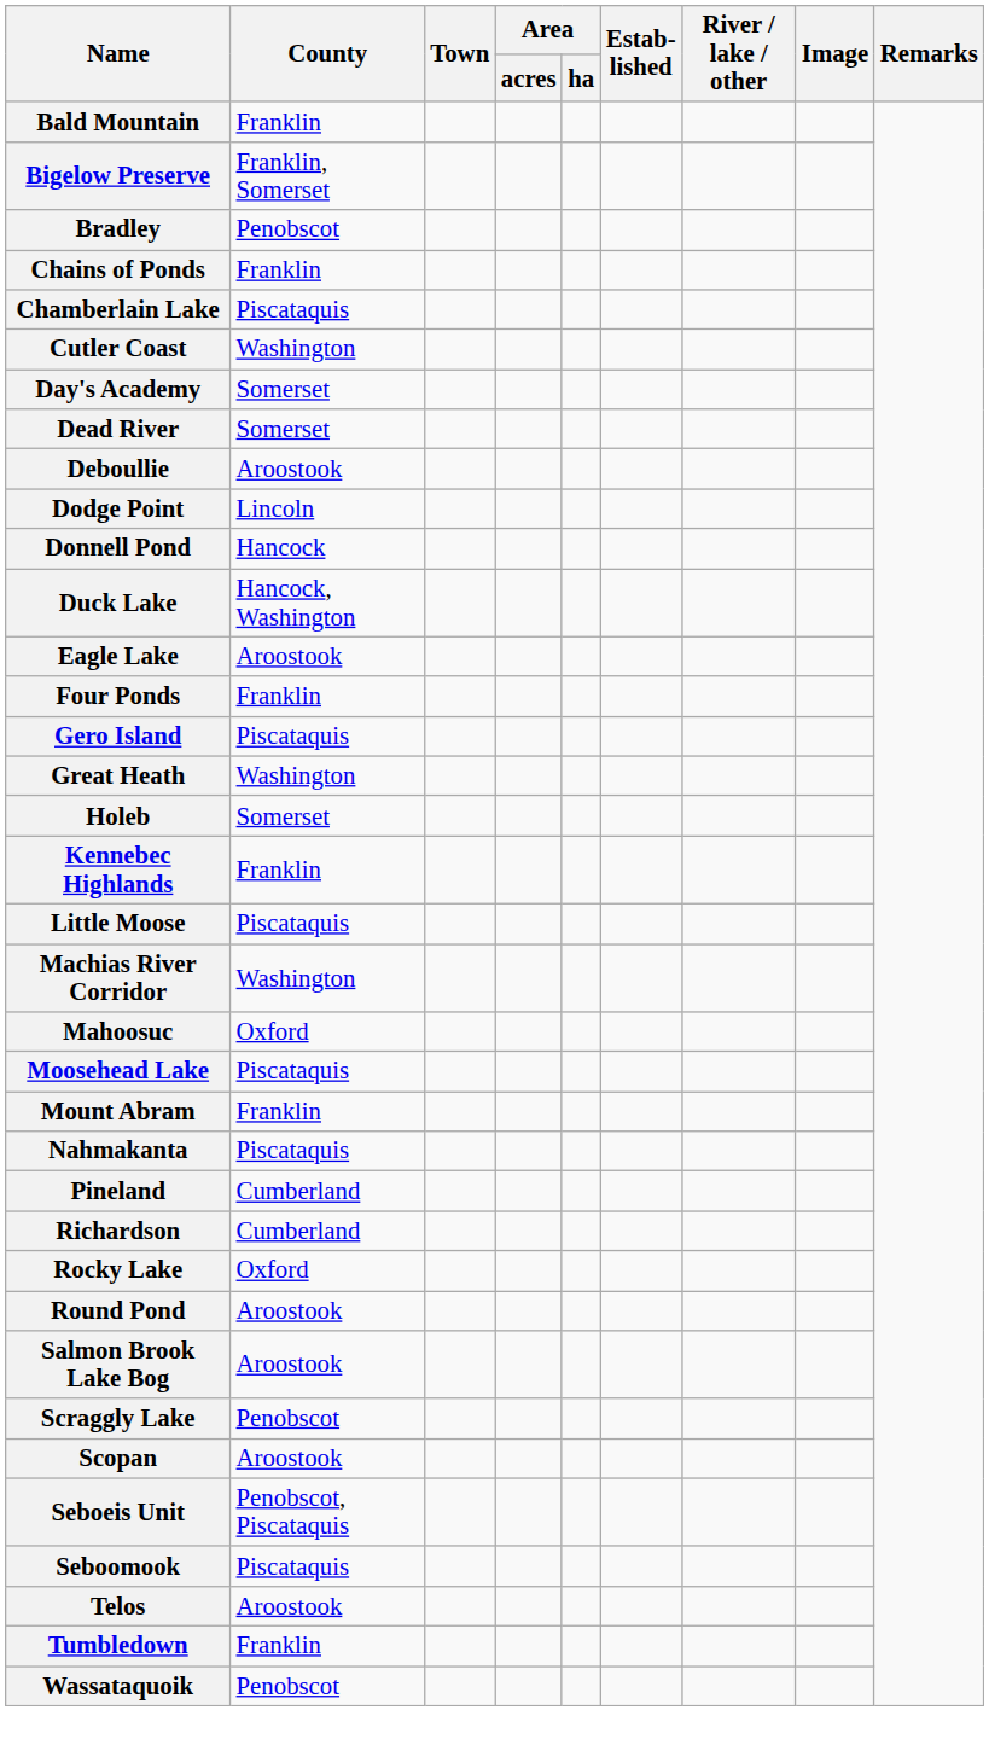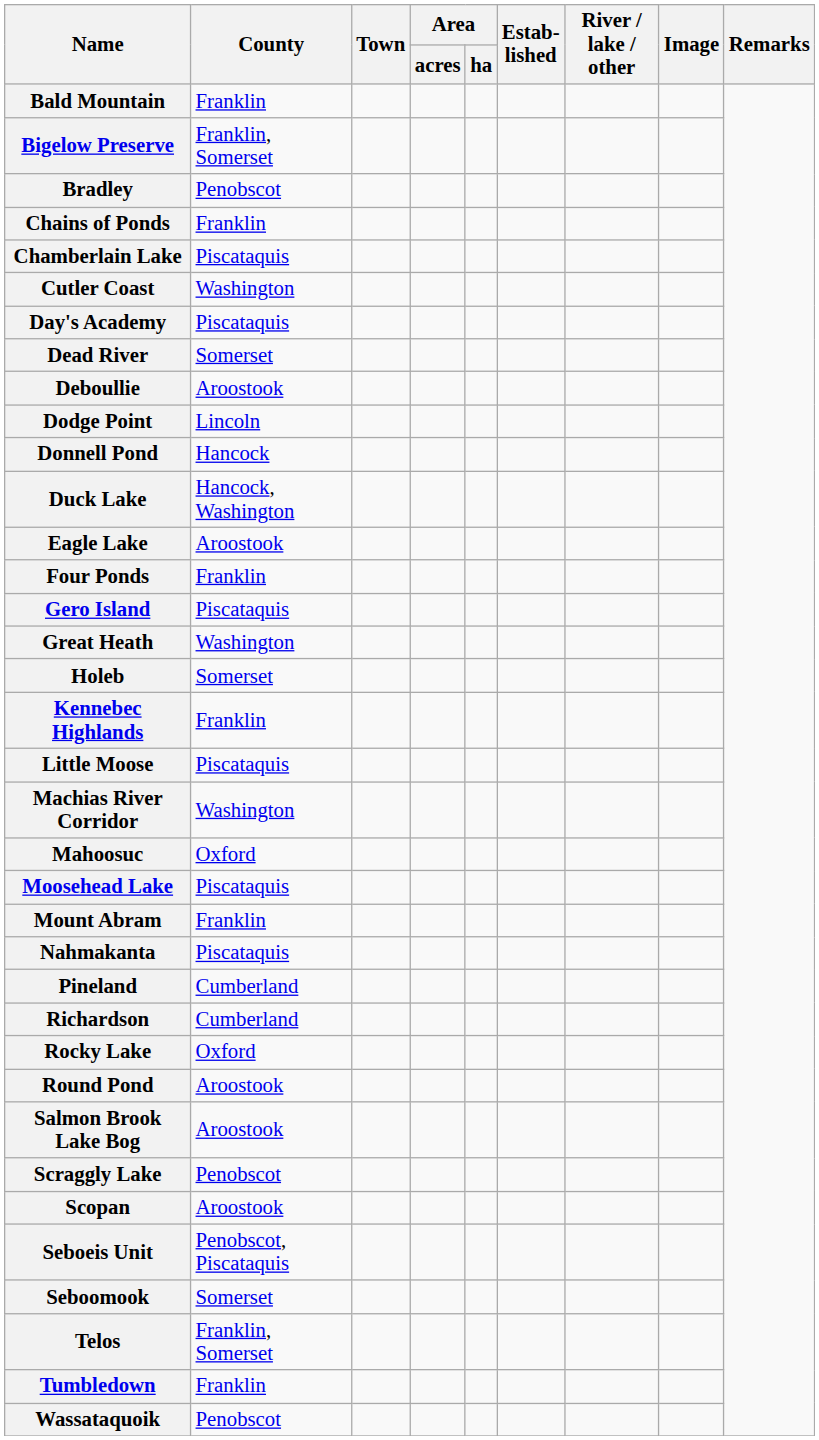 <table class="wikitable sortable" style="width:100%">
 <tr>
 <th style="width:*;" rowspan=2>Name</th>
 <th style="width:*;" rowspan=2>County</th>
 <th style="width:*;" rowspan=2>Town</th>
 <th style="width:*;" colspan=2>Area</th>
 <th style="width:*;" rowspan=2>Estab-<br> lished</th>
 <th style="width:*;" rowspan=2>River / lake /<br> other</th>
 <th style="width:*;" class="unsortable" rowspan=2>Image</th>
 <th style="width:*;" class="unsortable" rowspan=2>Remarks</th>
 </tr>
 <tr>
 <th>acres</th>
 <th>ha</th>
 </tr>
 <tr>
 <th scope="row">Bald Mountain</th>
 <td><a href='#'>Franklin</a></td>
 <td></td>
 <td></td>
 <td></td>
 <td></td>
 <td></td>
 <td></td>
 </tr>
 <tr>
 <th scope="row"><a href='#'>Bigelow Preserve</a></th>
 <td><a href='#'>Franklin</a>, <a href='#'>Somerset</a></td>
 <td></td>
 <td></td>
 <td></td>
 <td></td>
 <td></td>
 <td></td>
 </tr>
 <tr>
 <th scope="row">Bradley</th>
 <td><a href='#'>Penobscot</a></td>
 <td></td>
 <td></td>
 <td></td>
 <td></td>
 <td></td>
 <td></td>
 </tr>
 <tr>
 <th scope="row">Chains of Ponds</th>
 <td><a href='#'>Franklin</a></td>
 <td></td>
 <td></td>
 <td></td>
 <td></td>
 <td></td>
 <td></td>
 </tr>
 <tr>
 <th scope="row">Chamberlain Lake</th>
 <td><a href='#'>Piscataquis</a></td>
 <td></td>
 <td></td>
 <td></td>
 <td></td>
 <td></td>
 <td></td>
 </tr>
 <tr>
 <th scope="row">Cutler Coast</th>
 <td><a href='#'>Washington</a></td>
 <td></td>
 <td></td>
 <td></td>
 <td></td>
 <td></td>
 <td></td>
 </tr>
 <tr>
 <th scope="row">Day's Academy</th>
-<td><a href='#'>Somerset</a></td>
+<td><a href='#'>Piscataquis</a></td>
 <td></td>
 <td></td>
 <td></td>
 <td></td>
 <td></td>
 <td></td>
 </tr>
 <tr>
 <th scope="row">Dead River</th>
 <td><a href='#'>Somerset</a></td>
 <td></td>
 <td></td>
 <td></td>
 <td></td>
 <td></td>
 <td></td>
 </tr>
 <tr>
 <th scope="row">Deboullie</th>
 <td><a href='#'>Aroostook</a></td>
 <td></td>
 <td></td>
 <td></td>
 <td></td>
 <td></td>
 <td></td>
 </tr>
 <tr>
 <th scope="row">Dodge Point</th>
 <td><a href='#'>Lincoln</a></td>
 <td></td>
 <td></td>
 <td></td>
 <td></td>
 <td></td>
 <td></td>
 </tr>
 <tr>
 <th scope="row">Donnell Pond</th>
 <td><a href='#'>Hancock</a></td>
 <td></td>
 <td></td>
 <td></td>
 <td></td>
 <td></td>
 <td></td>
 </tr>
 <tr>
 <th scope="row">Duck Lake</th>
 <td><a href='#'>Hancock</a>, <a href='#'>Washington</a></td>
 <td></td>
 <td></td>
 <td></td>
 <td></td>
 <td></td>
 <td></td>
 </tr>
 <tr>
 <th scope="row">Eagle Lake</th>
 <td><a href='#'>Aroostook</a></td>
 <td></td>
 <td></td>
 <td></td>
 <td></td>
 <td></td>
 <td></td>
 </tr>
 <tr>
 <th scope="row">Four Ponds</th>
 <td><a href='#'>Franklin</a></td>
 <td></td>
 <td></td>
 <td></td>
 <td></td>
 <td></td>
 <td></td>
 </tr>
 <tr>
 <th scope="row"><a href='#'>Gero Island</a></th>
 <td><a href='#'>Piscataquis</a></td>
 <td></td>
 <td></td>
 <td></td>
 <td></td>
 <td></td>
 <td></td>
 </tr>
 <tr>
 <th scope="row">Great Heath</th>
 <td><a href='#'>Washington</a></td>
 <td></td>
 <td></td>
 <td></td>
 <td></td>
 <td></td>
 <td></td>
 </tr>
 <tr>
 <th scope="row">Holeb</th>
 <td><a href='#'>Somerset</a></td>
 <td></td>
 <td></td>
 <td></td>
 <td></td>
 <td></td>
 <td></td>
 </tr>
 <tr>
 <th scope="row"><a href='#'>Kennebec Highlands</a></th>
 <td><a href='#'>Franklin</a></td>
 <td></td>
 <td></td>
 <td></td>
 <td></td>
 <td></td>
 <td></td>
 </tr>
 <tr>
 <th scope="row">Little Moose</th>
 <td><a href='#'>Piscataquis</a></td>
 <td></td>
 <td></td>
 <td></td>
 <td></td>
 <td></td>
 <td></td>
 </tr>
 <tr>
 <th scope="row">Machias River Corridor</th>
 <td><a href='#'>Washington</a></td>
 <td></td>
 <td></td>
 <td></td>
 <td></td>
 <td></td>
 <td></td>
 </tr>
 <tr>
 <th scope="row">Mahoosuc</th>
 <td><a href='#'>Oxford</a></td>
 <td></td>
 <td></td>
 <td></td>
 <td></td>
 <td></td>
 <td></td>
 </tr>
 <tr>
 <th scope="row"><a href='#'>Moosehead Lake</a></th>
 <td><a href='#'>Piscataquis</a></td>
 <td></td>
 <td></td>
 <td></td>
 <td></td>
 <td></td>
 <td></td>
 </tr>
 <tr>
 <th scope="row">Mount Abram</th>
 <td><a href='#'>Franklin</a></td>
 <td></td>
 <td></td>
 <td></td>
 <td></td>
 <td></td>
 <td></td>
 </tr>
 <tr>
 <th scope="row">Nahmakanta</th>
 <td><a href='#'>Piscataquis</a></td>
 <td></td>
 <td></td>
 <td></td>
 <td></td>
 <td></td>
 <td></td>
 </tr>
 <tr>
 <th scope="row">Pineland</th>
 <td><a href='#'>Cumberland</a></td>
 <td></td>
 <td></td>
 <td></td>
 <td></td>
 <td></td>
 <td></td>
 </tr>
 <tr>
 <th scope="row">Richardson</th>
 <td><a href='#'>Cumberland</a></td>
 <td></td>
 <td></td>
 <td></td>
 <td></td>
 <td></td>
 <td></td>
 </tr>
 <tr>
 <th scope="row">Rocky Lake</th>
 <td><a href='#'>Oxford</a></td>
 <td></td>
 <td></td>
 <td></td>
 <td></td>
 <td></td>
 <td></td>
 </tr>
 <tr>
 <th scope="row">Round Pond</th>
 <td><a href='#'>Aroostook</a></td>
 <td></td>
 <td></td>
 <td></td>
 <td></td>
 <td></td>
 <td></td>
 </tr>
 <tr>
 <th scope="row">Salmon Brook Lake Bog</th>
 <td><a href='#'>Aroostook</a></td>
 <td></td>
 <td></td>
 <td></td>
 <td></td>
 <td></td>
 <td></td>
 </tr>
 <tr>
 <th scope="row">Scraggly Lake</th>
 <td><a href='#'>Penobscot</a></td>
 <td></td>
 <td></td>
 <td></td>
 <td></td>
 <td></td>
 <td></td>
 </tr>
 <tr>
 <th scope="row">Scopan</th>
 <td><a href='#'>Aroostook</a></td>
 <td></td>
 <td></td>
 <td></td>
 <td></td>
 <td></td>
 <td></td>
 </tr>
 <tr>
 <th scope="row">Seboeis Unit</th>
 <td><a href='#'>Penobscot</a>, <a href='#'>Piscataquis</a></td>
 <td></td>
 <td></td>
 <td></td>
 <td></td>
 <td></td>
 <td></td>
 </tr>
 <tr>
 <th scope="row">Seboomook</th>
-<td><a href='#'>Piscataquis</a></td>
+<td><a href='#'>Somerset</a></td>
 <td></td>
 <td></td>
 <td></td>
 <td></td>
 <td></td>
 <td></td>
 </tr>
 <tr>
 <th scope="row">Telos</th>
-<td><a href='#'>Aroostook</a></td>
+<td><a href='#'>Franklin</a>, <a href='#'>Somerset</a></td>
 <td></td>
 <td></td>
 <td></td>
 <td></td>
 <td></td>
 <td></td>
 </tr>
 <tr>
 <th scope="row"><a href='#'>Tumbledown</a></th>
 <td><a href='#'>Franklin</a></td>
 <td></td>
 <td></td>
 <td></td>
 <td></td>
 <td></td>
 <td></td>
 </tr>
 <tr>
 <th scope="row">Wassataquoik</th>
 <td><a href='#'>Penobscot</a></td>
 <td></td>
 <td></td>
 <td></td>
 <td></td>
 <td></td>
 <td></td>
 </tr>
 </table>
